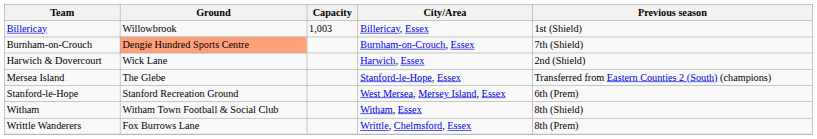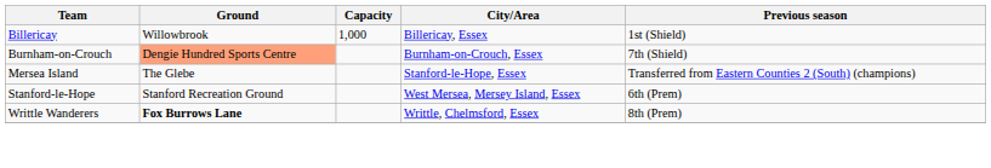 <table class="wikitable sortable" width=100%>
 <tr>
 <th>Team</th>
 <th>Ground</th>
 <th>Capacity</th>
 <th>City/Area</th>
 <th>Previous season</th>
 </tr>
 <tr>
 <td><a href='#'>Billericay</a></td>
 <td>Willowbrook</td>
-<td>1,003</td>
+<td>1,000</td>
 <td><a href='#'>Billericay</a>, <a href='#'>Essex</a></td>
 <td>1st (Shield)</td>
 </tr>
 <tr>
 <td>Burnham-on-Crouch</td>
 <td style="background: lightsalmon;">Dengie Hundred Sports Centre</td>
 <td></td>
 <td><a href='#'>Burnham-on-Crouch</a>, <a href='#'>Essex</a></td>
 <td>7th (Shield)</td>
-</tr>
-<tr>
-<td>Harwich & Dovercourt</td>
-<td>Wick Lane</td>
-<td></td>
-<td><a href='#'>Harwich</a>, <a href='#'>Essex</a></td>
-<td>2nd (Shield)</td>
 </tr>
 <tr>
 <td>Mersea Island</td>
 <td>The Glebe</td>
 <td></td>
 <td><a href='#'>Stanford-le-Hope</a>, <a href='#'>Essex</a></td>
 <td>Transferred from <a href='#'>Eastern Counties 2 (South)</a> (champions)</td>
 </tr>
 <tr>
 <td>Stanford-le-Hope</td>
 <td>Stanford Recreation Ground</td>
 <td></td>
 <td><a href='#'>West Mersea</a>, <a href='#'>Mersey Island</a>, <a href='#'>Essex</a></td>
 <td>6th (Prem)</td>
 </tr>
 <tr>
-<td>Witham</td>
-<td>Witham Town Football & Social Club</td>
-<td></td>
-<td><a href='#'>Witham</a>, <a href='#'>Essex</a></td>
-<td>8th (Shield)</td>
-</tr>
-<tr>
 <td>Writtle Wanderers</td>
-<td>Fox Burrows Lane</td>
+<td><strong>Fox Burrows Lane</strong></td>
 <td></td>
 <td><a href='#'>Writtle</a>, <a href='#'>Chelmsford</a>, <a href='#'>Essex</a></td>
 <td>8th (Prem)</td>
 </tr>
 <tr>
 </tr>
 </table>
